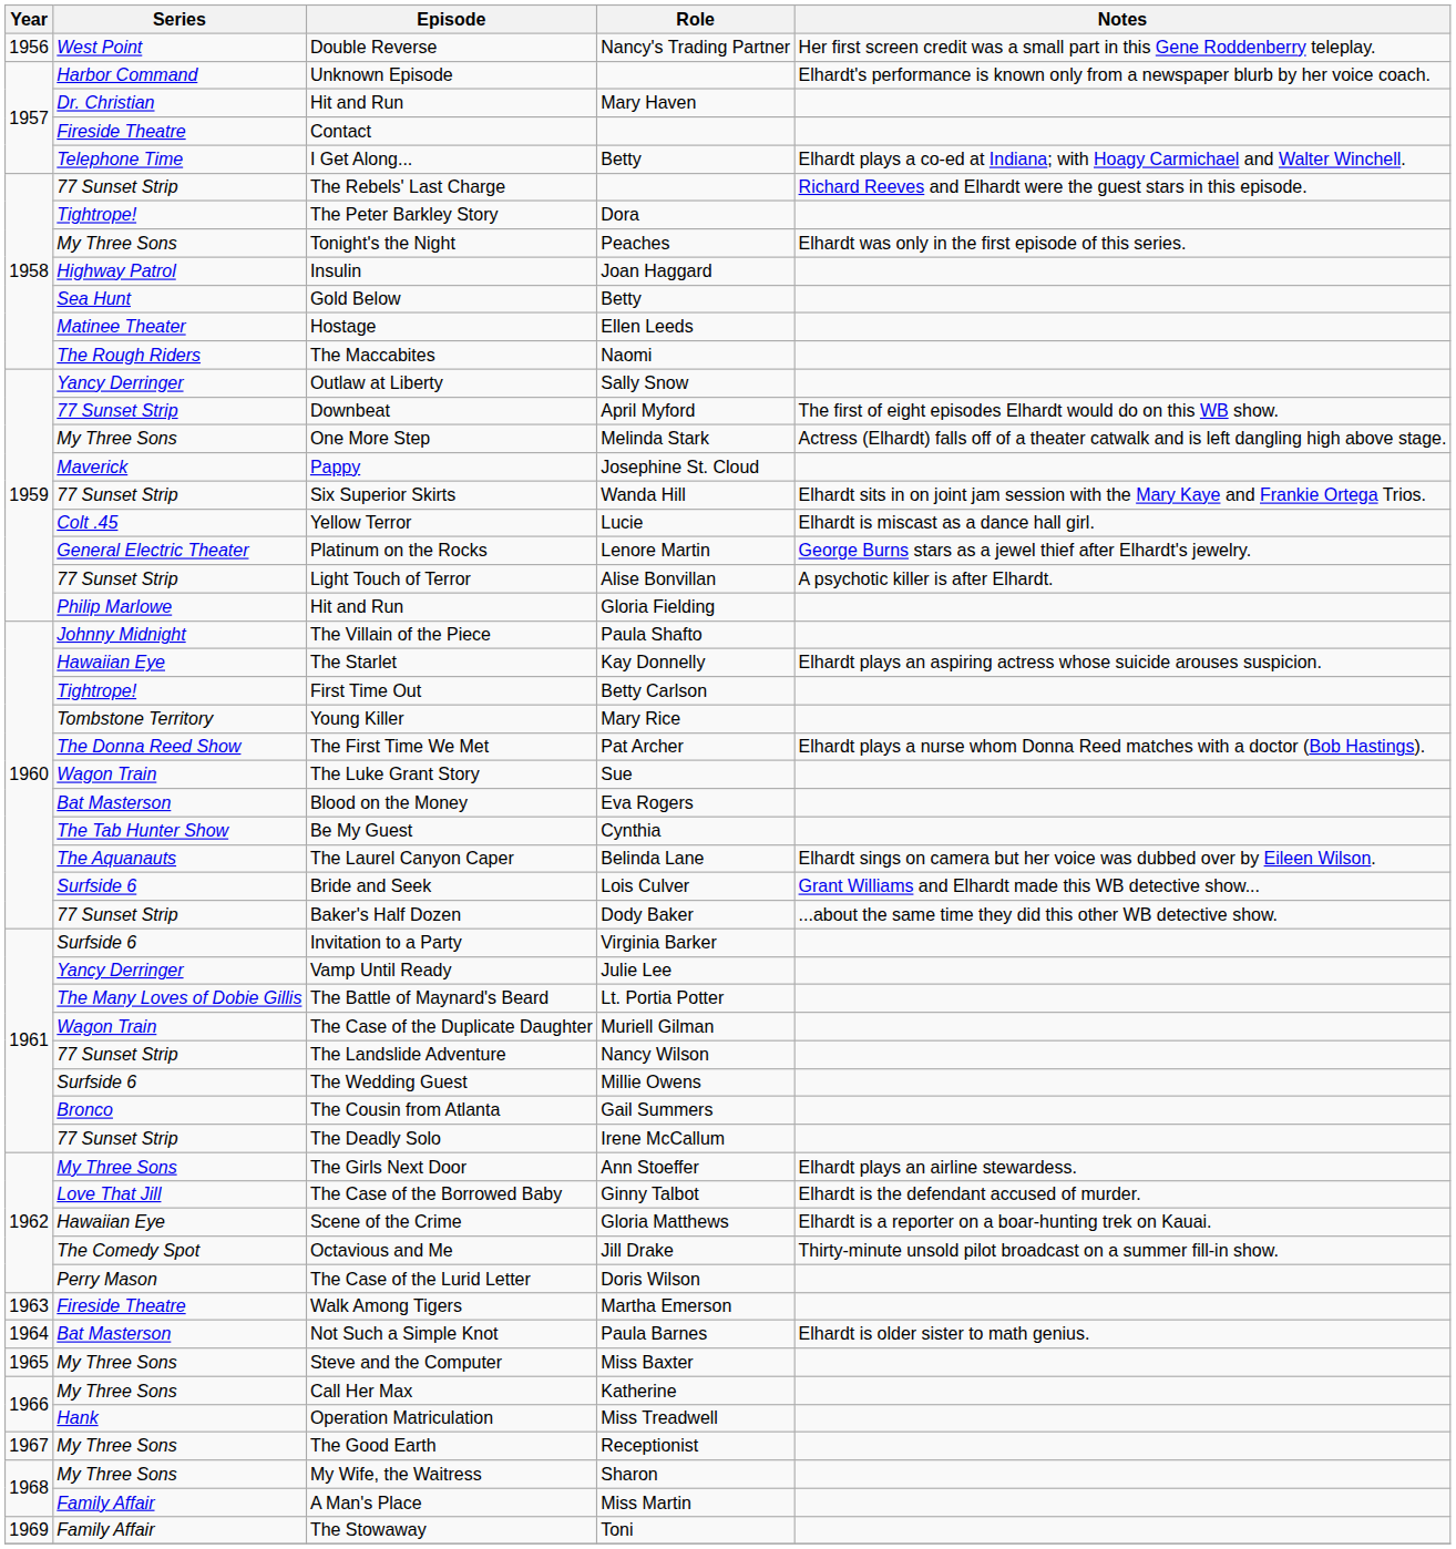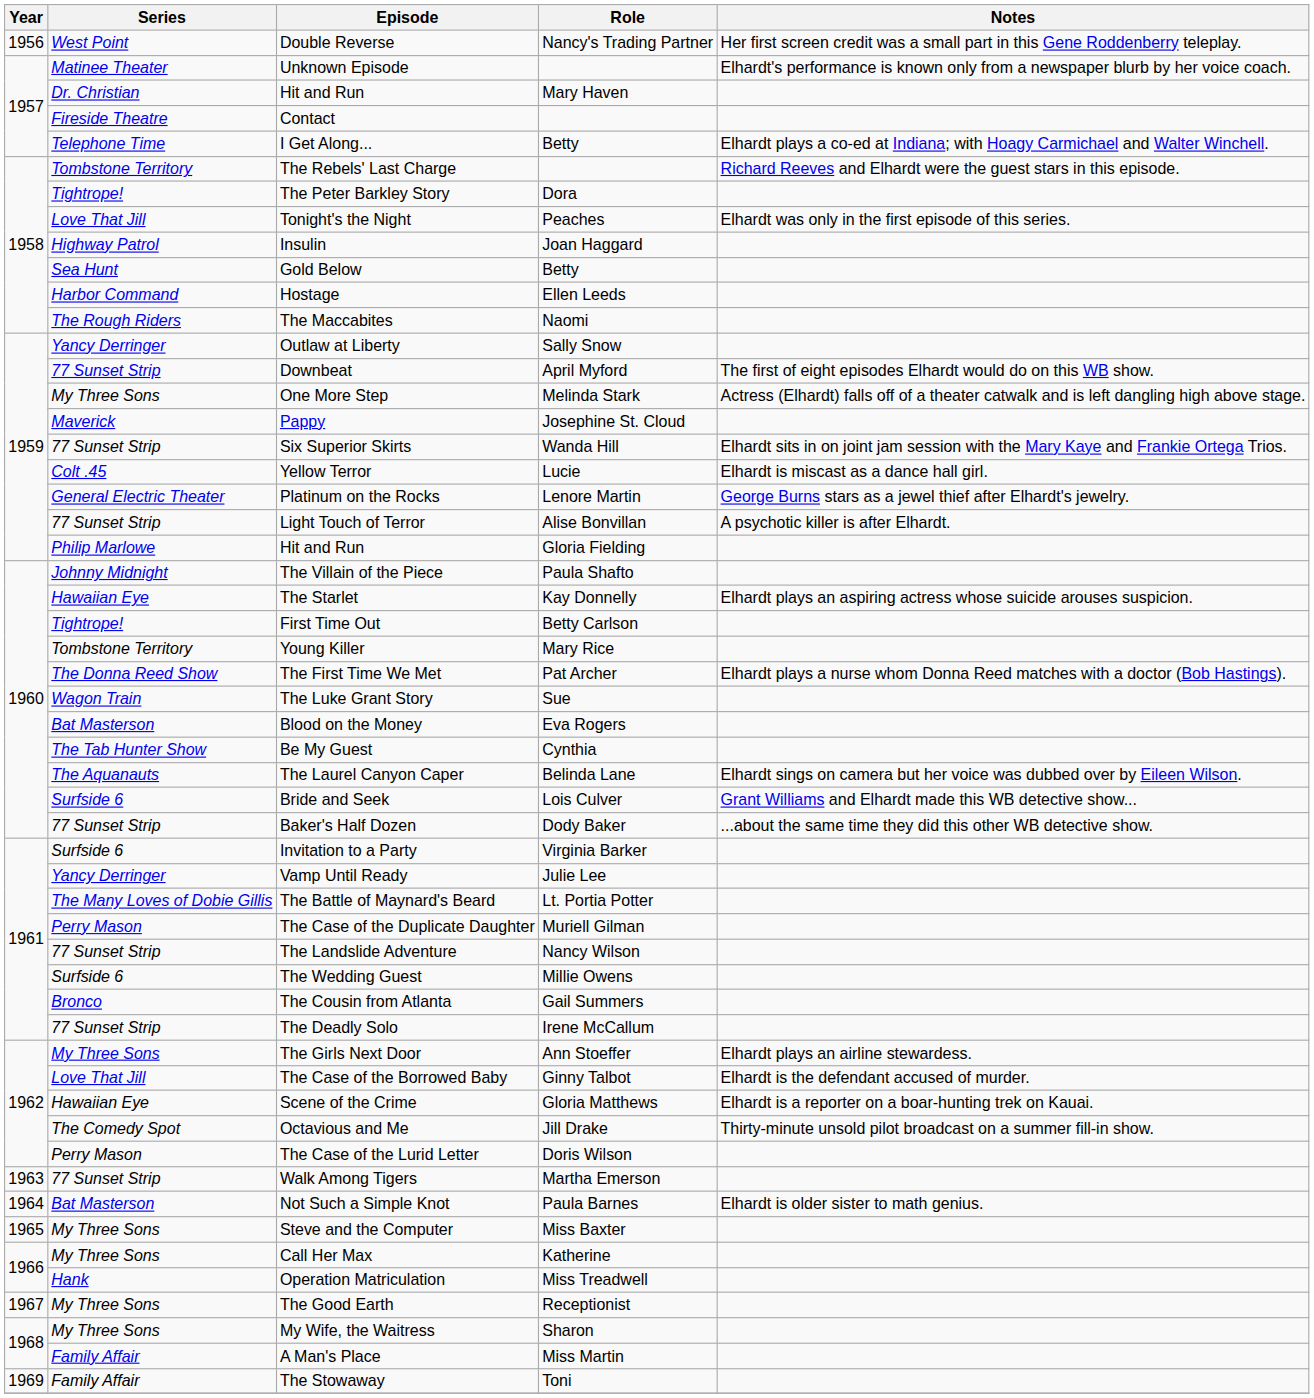 <table class="wikitable sortable plainrowheaders" style="font-size: 90%">
 <tr>
 <th scope="col">Year</th>
 <th scope="col">Series</th>
 <th scope="col">Episode</th>
 <th scope="col">Role</th>
 <th scope="col">Notes</th>
 </tr>
 <tr>
 <td>1956</td>
 <td><em><a href='#'>West Point</a></em></td>
 <td>Double Reverse</td>
 <td>Nancy's Trading Partner</td>
 <td>Her first screen credit was a small part in this <a href='#'>Gene Roddenberry</a> teleplay.</td>
 </tr>
 <tr>
 <td rowspan=4>1957</td>
-<td><em><a href='#'>Harbor Command</a></em></td>
+<td><em><a href='#'>Matinee Theater</a></em></td>
 <td>Unknown Episode</td>
 <td></td>
 <td>Elhardt's performance is known only from a newspaper blurb by her voice coach.</td>
 </tr>
 <tr>
 <td><em><a href='#'>Dr. Christian</a></em></td>
 <td>Hit and Run</td>
 <td>Mary Haven</td>
 <td></td>
 </tr>
 <tr>
 <td><em><a href='#'>Fireside Theatre</a></em></td>
 <td>Contact</td>
 <td></td>
 <td></td>
 </tr>
 <tr>
 <td><em><a href='#'>Telephone Time</a></em></td>
 <td>I Get Along...</td>
 <td>Betty</td>
 <td>Elhardt plays a co-ed at <a href='#'>Indiana</a>; with <a href='#'>Hoagy Carmichael</a> and <a href='#'>Walter Winchell</a>.</td>
 </tr>
 <tr>
 <td rowspan=7>1958</td>
-<td><em>77 Sunset Strip</em></td>
+<td><em><a href='#'>Tombstone Territory</a></em></td>
 <td>The Rebels' Last Charge</td>
 <td></td>
 <td><a href='#'>Richard Reeves</a> and Elhardt were the guest stars in this episode.</td>
 </tr>
 <tr>
 <td><em><a href='#'>Tightrope!</a></em></td>
 <td>The Peter Barkley Story</td>
 <td>Dora</td>
 <td></td>
 </tr>
 <tr>
-<td><em>My Three Sons</em></td>
+<td><em><a href='#'>Love That Jill</a></em></td>
 <td>Tonight's the Night</td>
 <td>Peaches</td>
 <td>Elhardt was only in the first episode of this series.</td>
 </tr>
 <tr>
 <td><em><a href='#'>Highway Patrol</a></em></td>
 <td>Insulin</td>
 <td>Joan Haggard</td>
 <td></td>
 </tr>
 <tr>
 <td><em><a href='#'>Sea Hunt</a></em></td>
 <td>Gold Below</td>
 <td>Betty</td>
 <td></td>
 </tr>
 <tr>
-<td><em><a href='#'>Matinee Theater</a></em></td>
+<td><em><a href='#'>Harbor Command</a></em></td>
 <td>Hostage</td>
 <td>Ellen Leeds</td>
 <td></td>
 </tr>
 <tr>
 <td><em><a href='#'>The Rough Riders</a></em></td>
 <td>The Maccabites</td>
 <td>Naomi</td>
 <td></td>
 </tr>
 <tr>
 <td rowspan=9>1959</td>
 <td><em><a href='#'>Yancy Derringer</a></em></td>
 <td>Outlaw at Liberty</td>
 <td>Sally Snow</td>
 <td></td>
 </tr>
 <tr>
 <td><em><a href='#'>77 Sunset Strip</a></em></td>
 <td>Downbeat</td>
 <td>April Myford</td>
 <td>The first of eight episodes Elhardt would do on this <a href='#'>WB</a> show.</td>
 </tr>
 <tr>
 <td><em>My Three Sons</em></td>
 <td>One More Step</td>
 <td>Melinda Stark</td>
 <td>Actress (Elhardt) falls off of a theater catwalk and is left dangling high above stage.</td>
 </tr>
 <tr>
 <td><em><a href='#'>Maverick</a></em></td>
 <td><a href='#'>Pappy</a></td>
 <td>Josephine St. Cloud</td>
 <td></td>
 </tr>
 <tr>
 <td><em>77 Sunset Strip</em></td>
 <td>Six Superior Skirts</td>
 <td>Wanda Hill</td>
 <td>Elhardt sits in on joint jam session with the <a href='#'>Mary Kaye</a> and <a href='#'>Frankie Ortega</a> Trios.</td>
 </tr>
 <tr>
 <td><em><a href='#'>Colt .45</a></em></td>
 <td>Yellow Terror</td>
 <td>Lucie</td>
 <td>Elhardt is miscast as a dance hall girl.</td>
 </tr>
 <tr>
 <td><em><a href='#'>General Electric Theater</a></em></td>
 <td>Platinum on the Rocks</td>
 <td>Lenore Martin</td>
 <td><a href='#'>George Burns</a> stars as a jewel thief after Elhardt's jewelry.</td>
 </tr>
 <tr>
 <td><em>77 Sunset Strip</em></td>
 <td>Light Touch of Terror</td>
 <td>Alise Bonvillan</td>
 <td>A psychotic killer is after Elhardt.</td>
 </tr>
 <tr>
 <td><em><a href='#'>Philip Marlowe</a></em></td>
 <td>Hit and Run</td>
 <td>Gloria Fielding</td>
 <td></td>
 </tr>
 <tr>
 <td rowspan=11>1960</td>
 <td><em><a href='#'>Johnny Midnight</a></em></td>
 <td>The Villain of the Piece</td>
 <td>Paula Shafto</td>
 <td></td>
 </tr>
 <tr>
 <td><em><a href='#'>Hawaiian Eye</a></em></td>
 <td>The Starlet</td>
 <td>Kay Donnelly</td>
 <td>Elhardt plays an aspiring actress whose suicide arouses suspicion.</td>
 </tr>
 <tr>
 <td><em><a href='#'>Tightrope!</a></em></td>
 <td>First Time Out</td>
 <td>Betty Carlson</td>
 <td></td>
 </tr>
 <tr>
 <td><em>Tombstone Territory</em></td>
 <td>Young Killer</td>
 <td>Mary Rice</td>
 <td></td>
 </tr>
 <tr>
 <td><em><a href='#'>The Donna Reed Show</a></em></td>
 <td>The First Time We Met</td>
 <td>Pat Archer</td>
 <td>Elhardt plays a nurse whom Donna Reed matches with a doctor (<a href='#'>Bob Hastings</a>).</td>
 </tr>
 <tr>
 <td><em><a href='#'>Wagon Train</a></em></td>
 <td>The Luke Grant Story</td>
 <td>Sue</td>
 <td></td>
 </tr>
 <tr>
 <td><em><a href='#'>Bat Masterson</a></em></td>
 <td>Blood on the Money</td>
 <td>Eva Rogers</td>
 <td></td>
 </tr>
 <tr>
 <td><em><a href='#'>The Tab Hunter Show</a></em></td>
 <td>Be My Guest</td>
 <td>Cynthia</td>
 <td></td>
 </tr>
 <tr>
 <td><em><a href='#'>The Aquanauts</a></em></td>
 <td>The Laurel Canyon Caper</td>
 <td>Belinda Lane</td>
 <td>Elhardt sings on camera but her voice was dubbed over by <a href='#'>Eileen Wilson</a>.</td>
 </tr>
 <tr>
 <td><em><a href='#'>Surfside 6</a></em></td>
 <td>Bride and Seek</td>
 <td>Lois Culver</td>
 <td><a href='#'>Grant Williams</a> and Elhardt made this WB detective show...</td>
 </tr>
 <tr>
 <td><em>77 Sunset Strip</em></td>
 <td>Baker's Half Dozen</td>
 <td>Dody Baker</td>
 <td>...about the same time they did this other WB detective show.</td>
 </tr>
 <tr>
 <td rowspan=8>1961</td>
 <td><em>Surfside 6</em></td>
 <td>Invitation to a Party</td>
 <td>Virginia Barker</td>
 <td></td>
 </tr>
 <tr>
 <td><em><a href='#'>Yancy Derringer</a></em></td>
 <td>Vamp Until Ready</td>
 <td>Julie Lee</td>
 <td></td>
 </tr>
 <tr>
 <td><em><a href='#'>The Many Loves of Dobie Gillis</a></em></td>
 <td>The Battle of Maynard's Beard</td>
 <td>Lt. Portia Potter</td>
 <td></td>
 </tr>
 <tr>
-<td><em><a href='#'>Wagon Train</a></em></td>
+<td><em><a href='#'>Perry Mason</a></em></td>
 <td>The Case of the Duplicate Daughter</td>
 <td>Muriell Gilman</td>
 <td></td>
 </tr>
 <tr>
 <td><em>77 Sunset Strip</em></td>
 <td>The Landslide Adventure</td>
 <td>Nancy Wilson</td>
 <td></td>
 </tr>
 <tr>
 <td><em>Surfside 6</em></td>
 <td>The Wedding Guest</td>
 <td>Millie Owens</td>
 <td></td>
 </tr>
 <tr>
 <td><em><a href='#'>Bronco</a></em></td>
 <td>The Cousin from Atlanta</td>
 <td>Gail Summers</td>
 <td></td>
 </tr>
 <tr>
 <td><em>77 Sunset Strip</em></td>
 <td>The Deadly Solo</td>
 <td>Irene McCallum</td>
 <td></td>
 </tr>
 <tr>
 <td rowspan=5>1962</td>
 <td><em><a href='#'>My Three Sons</a></em></td>
 <td>The Girls Next Door</td>
 <td>Ann Stoeffer</td>
 <td>Elhardt plays an airline stewardess.</td>
 </tr>
 <tr>
 <td><em><a href='#'>Love That Jill</a></em></td>
 <td>The Case of the Borrowed Baby</td>
 <td>Ginny Talbot</td>
 <td>Elhardt is the defendant accused of murder.</td>
 </tr>
 <tr>
 <td><em>Hawaiian Eye</em></td>
 <td>Scene of the Crime</td>
 <td>Gloria Matthews</td>
 <td>Elhardt is a reporter on a boar-hunting trek on Kauai.</td>
 </tr>
 <tr>
 <td><em>The Comedy Spot</em></td>
 <td>Octavious and Me</td>
 <td>Jill Drake</td>
 <td>Thirty-minute unsold pilot broadcast on a summer fill-in show.</td>
 </tr>
 <tr>
 <td><em>Perry Mason</em></td>
 <td>The Case of the Lurid Letter</td>
 <td>Doris Wilson</td>
 <td></td>
 </tr>
 <tr>
 <td>1963</td>
-<td><em><a href='#'>Fireside Theatre</a></em></td>
+<td><em>77 Sunset Strip</em></td>
 <td>Walk Among Tigers</td>
 <td>Martha Emerson</td>
 <td></td>
 </tr>
 <tr>
 <td>1964</td>
 <td><em><a href='#'>Bat Masterson</a></em></td>
 <td>Not Such a Simple Knot</td>
 <td>Paula Barnes</td>
 <td>Elhardt is older sister to math genius.</td>
 </tr>
 <tr>
 <td>1965</td>
 <td><em>My Three Sons</em></td>
 <td>Steve and the Computer</td>
 <td>Miss Baxter</td>
 <td></td>
 </tr>
 <tr>
 <td rowspan=2>1966</td>
 <td><em>My Three Sons</em></td>
 <td>Call Her Max</td>
 <td>Katherine</td>
 <td></td>
 </tr>
 <tr>
 <td><em><a href='#'>Hank</a></em></td>
 <td>Operation Matriculation</td>
 <td>Miss Treadwell</td>
 <td></td>
 </tr>
 <tr>
 <td>1967</td>
 <td><em>My Three Sons</em></td>
 <td>The Good Earth</td>
 <td>Receptionist</td>
 <td></td>
 </tr>
 <tr>
 <td rowspan=2>1968</td>
 <td><em>My Three Sons</em></td>
 <td>My Wife, the Waitress</td>
 <td>Sharon</td>
 <td></td>
 </tr>
 <tr>
 <td><em><a href='#'>Family Affair</a></em></td>
 <td>A Man's Place</td>
 <td>Miss Martin</td>
 <td></td>
 </tr>
 <tr>
 <td>1969</td>
 <td><em>Family Affair</em></td>
 <td>The Stowaway</td>
 <td>Toni</td>
 <td></td>
 </tr>
 <tr>
 </tr>
 </table>
